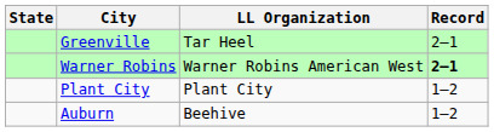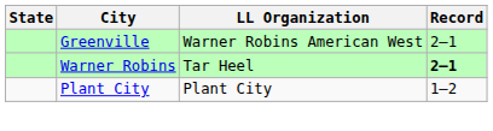 <table class="wikitable">
 <tr>
 <th>State</th>
 <th>City</th>
 <th>LL Organization</th>
 <th>Record</th>
 </tr>
 <tr bgcolor=#bbffbb>
 <td><strong></strong></td>
 <td><a href='#'>Greenville</a></td>
-<td>Tar Heel</td>
+<td>Warner Robins American West</td>
 <td>2–1</td>
 </tr>
 <tr bgcolor=#bbffbb>
 <td><strong></strong></td>
 <td><a href='#'>Warner Robins</a></td>
-<td>Warner Robins American West</td>
+<td>Tar Heel</td>
 <td><strong>2–1</strong></td>
 </tr>
 <tr>
 <td><strong></strong></td>
 <td><a href='#'>Plant City</a></td>
 <td>Plant City</td>
 <td>1–2</td>
 </tr>
-<tr>
-<td><strong></strong></td>
-<td><a href='#'>Auburn</a></td>
-<td>Beehive</td>
-<td>1–2</td>
-</tr>
 </table>
